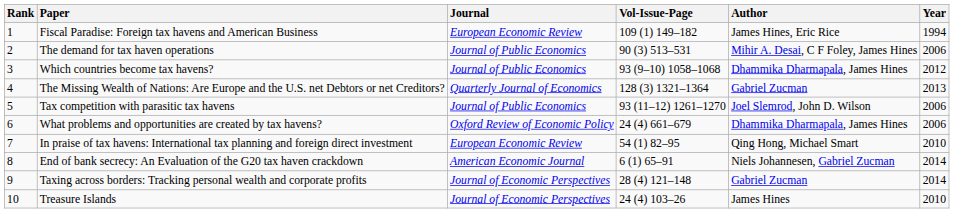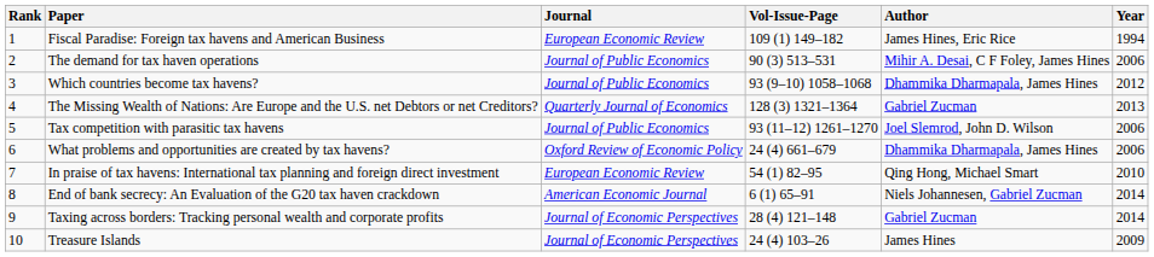 <table class="wikitable sortable" style="text-align:left">
 <tr>
 <th style="width;text-align:left">Rank</th>
 <th style="width;text-align:left">Paper</th>
 <th style="width;text-align:left">Journal</th>
 <th style="width;text-align:left">Vol-Issue-Page</th>
 <th style="width;text-align:left">Author</th>
 <th style="width;text-align:left">Year</th>
 </tr>
 <tr>
 <td>1</td>
 <td>Fiscal Paradise: Foreign tax havens and American Business</td>
 <td><em><a href='#'>European Economic Review</a></em></td>
 <td>109 (1) 149–182</td>
 <td>James Hines, Eric Rice</td>
 <td>1994</td>
 </tr>
 <tr>
 <td>2</td>
 <td>The demand for tax haven operations</td>
 <td><em><a href='#'>Journal of Public Economics</a></em></td>
 <td>90 (3) 513–531</td>
 <td><a href='#'>Mihir A. Desai</a>, C F Foley, James Hines</td>
 <td>2006</td>
 </tr>
 <tr>
 <td>3</td>
 <td>Which countries become tax havens?</td>
 <td><em><a href='#'>Journal of Public Economics</a></em></td>
 <td>93 (9–10) 1058–1068</td>
 <td><a href='#'>Dhammika Dharmapala</a>, James Hines</td>
 <td>2012</td>
 </tr>
 <tr>
 <td>4</td>
 <td>The Missing Wealth of Nations: Are Europe and the U.S. net Debtors or net Creditors?</td>
 <td><em><a href='#'>Quarterly Journal of Economics</a></em></td>
 <td>128 (3) 1321–1364</td>
 <td><a href='#'>Gabriel Zucman</a></td>
 <td>2013</td>
 </tr>
 <tr>
 <td>5</td>
 <td>Tax competition with parasitic tax havens</td>
 <td><em><a href='#'>Journal of Public Economics</a></em></td>
 <td>93 (11–12) 1261–1270</td>
 <td><a href='#'>Joel Slemrod</a>, John D. Wilson</td>
 <td>2006</td>
 </tr>
 <tr>
 <td>6</td>
 <td>What problems and opportunities are created by tax havens?</td>
 <td><em><a href='#'>Oxford Review of Economic Policy</a></em></td>
 <td>24 (4) 661–679</td>
 <td><a href='#'>Dhammika Dharmapala</a>, James Hines</td>
 <td>2006</td>
 </tr>
 <tr>
 <td>7</td>
 <td>In praise of tax havens: International tax planning and foreign direct investment</td>
 <td><em><a href='#'>European Economic Review</a></em></td>
 <td>54 (1) 82–95</td>
 <td>Qing Hong, Michael Smart</td>
 <td>2010</td>
 </tr>
 <tr>
 <td>8</td>
 <td>End of bank secrecy: An Evaluation of the G20 tax haven crackdown</td>
 <td><em><a href='#'>American Economic Journal</a></em></td>
 <td>6 (1) 65–91</td>
 <td>Niels Johannesen, <a href='#'>Gabriel Zucman</a></td>
 <td>2014</td>
 </tr>
 <tr>
 <td>9</td>
 <td>Taxing across borders: Tracking personal wealth and corporate profits</td>
 <td><em><a href='#'>Journal of Economic Perspectives</a></em></td>
 <td>28 (4) 121–148</td>
 <td><a href='#'>Gabriel Zucman</a></td>
 <td>2014</td>
 </tr>
 <tr>
 <td>10</td>
 <td>Treasure Islands</td>
 <td><em><a href='#'>Journal of Economic Perspectives</a></em></td>
 <td>24 (4) 103–26</td>
 <td>James Hines</td>
-<td>2010</td>
+<td>2009</td>
 </tr>
 </table>
